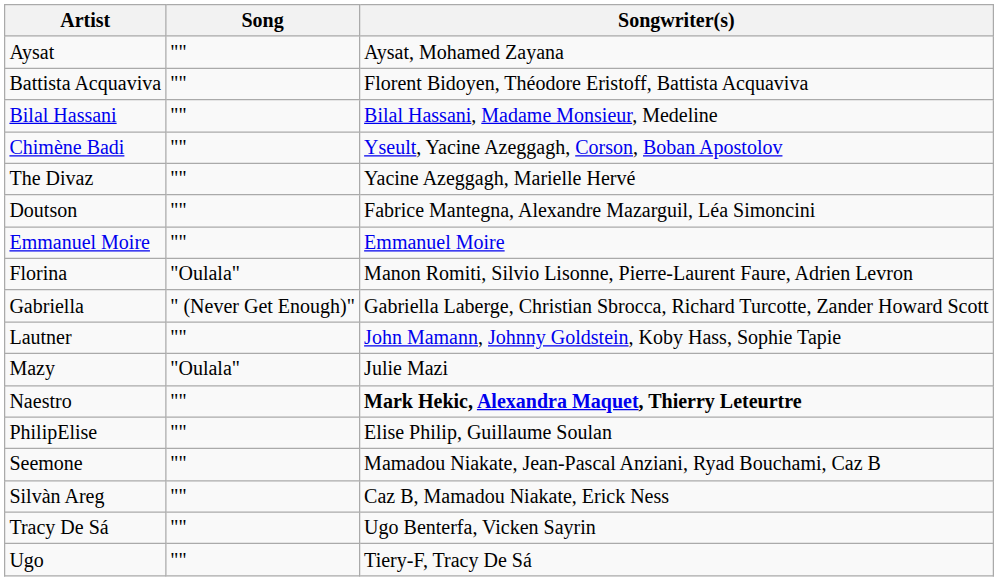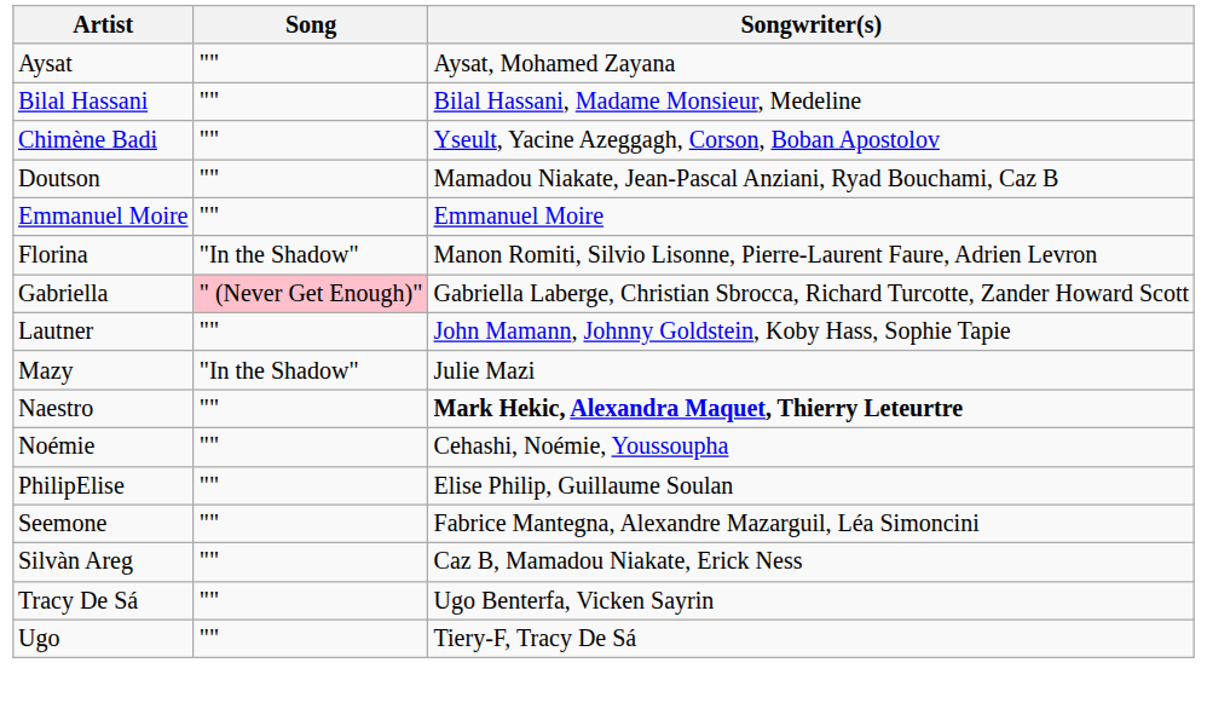 <table class="sortable wikitable" style="margin: 1em auto 1em auto">
 <tr>
 <th>Artist</th>
 <th>Song</th>
 <th class="unsortable">Songwriter(s)</th>
 </tr>
 <tr>
 <td>Aysat</td>
 <td>""</td>
 <td>Aysat, Mohamed Zayana</td>
 </tr>
 <tr>
-<td>Battista Acquaviva</td>
-<td>""</td>
-<td>Florent Bidoyen, Théodore Eristoff, Battista Acquaviva</td>
-</tr>
-<tr>
 <td><a href='#'>Bilal Hassani</a></td>
 <td>""</td>
 <td><a href='#'>Bilal Hassani</a>, <a href='#'>Madame Monsieur</a>, Medeline</td>
 </tr>
 <tr>
 <td><a href='#'>Chimène Badi</a></td>
 <td>""</td>
 <td><a href='#'>Yseult</a>, Yacine Azeggagh, <a href='#'>Corson</a>, <a href='#'>Boban Apostolov</a></td>
 </tr>
 <tr>
-<td data-sort-value="Divas, The">The Divaz</td>
-<td>""</td>
-<td>Yacine Azeggagh, Marielle Hervé</td>
-</tr>
-<tr>
 <td>Doutson</td>
 <td>""</td>
-<td>Fabrice Mantegna, Alexandre Mazarguil, Léa Simoncini</td>
+<td>Mamadou Niakate, Jean-Pascal Anziani, Ryad Bouchami, Caz B</td>
 </tr>
 <tr>
 <td><a href='#'>Emmanuel Moire</a></td>
 <td>""</td>
 <td><a href='#'>Emmanuel Moire</a></td>
 </tr>
 <tr>
 <td>Florina</td>
-<td>"Oulala"</td>
+<td>"In the Shadow"</td>
 <td>Manon Romiti, Silvio Lisonne, Pierre-Laurent Faure, Adrien Levron</td>
 </tr>
 <tr>
 <td>Gabriella</td>
-<td>" (Never Get Enough)"</td>
+<td style="background: pink;">" (Never Get Enough)"</td>
 <td>Gabriella Laberge, Christian Sbrocca, Richard Turcotte, Zander Howard Scott</td>
 </tr>
 <tr>
 <td>Lautner</td>
 <td>""</td>
 <td><a href='#'>John Mamann</a>, <a href='#'>Johnny Goldstein</a>, Koby Hass, Sophie Tapie</td>
 </tr>
 <tr>
 <td>Mazy</td>
-<td>"Oulala"</td>
+<td>"In the Shadow"</td>
 <td>Julie Mazi</td>
 </tr>
 <tr>
 <td>Naestro</td>
 <td>""</td>
 <td><strong>Mark Hekic, <a href='#'>Alexandra Maquet</a>, Thierry Leteurtre</strong></td>
+</tr>
+<tr>
+<td>Noémie</td>
+<td>""</td>
+<td>Cehashi, Noémie, <a href='#'>Youssoupha</a></td>
 </tr>
 <tr>
 <td>PhilipElise</td>
 <td>""</td>
 <td>Elise Philip, Guillaume Soulan</td>
 </tr>
 <tr>
 <td>Seemone</td>
 <td>""</td>
-<td>Mamadou Niakate, Jean-Pascal Anziani, Ryad Bouchami, Caz B</td>
+<td>Fabrice Mantegna, Alexandre Mazarguil, Léa Simoncini</td>
 </tr>
 <tr>
 <td>Silvàn Areg</td>
 <td>""</td>
 <td>Caz B, Mamadou Niakate, Erick Ness</td>
 </tr>
 <tr>
 <td>Tracy De Sá</td>
 <td>""</td>
 <td>Ugo Benterfa, Vicken Sayrin</td>
 </tr>
 <tr>
 <td>Ugo</td>
 <td>""</td>
 <td>Tiery-F, Tracy De Sá</td>
 </tr>
 </table>
